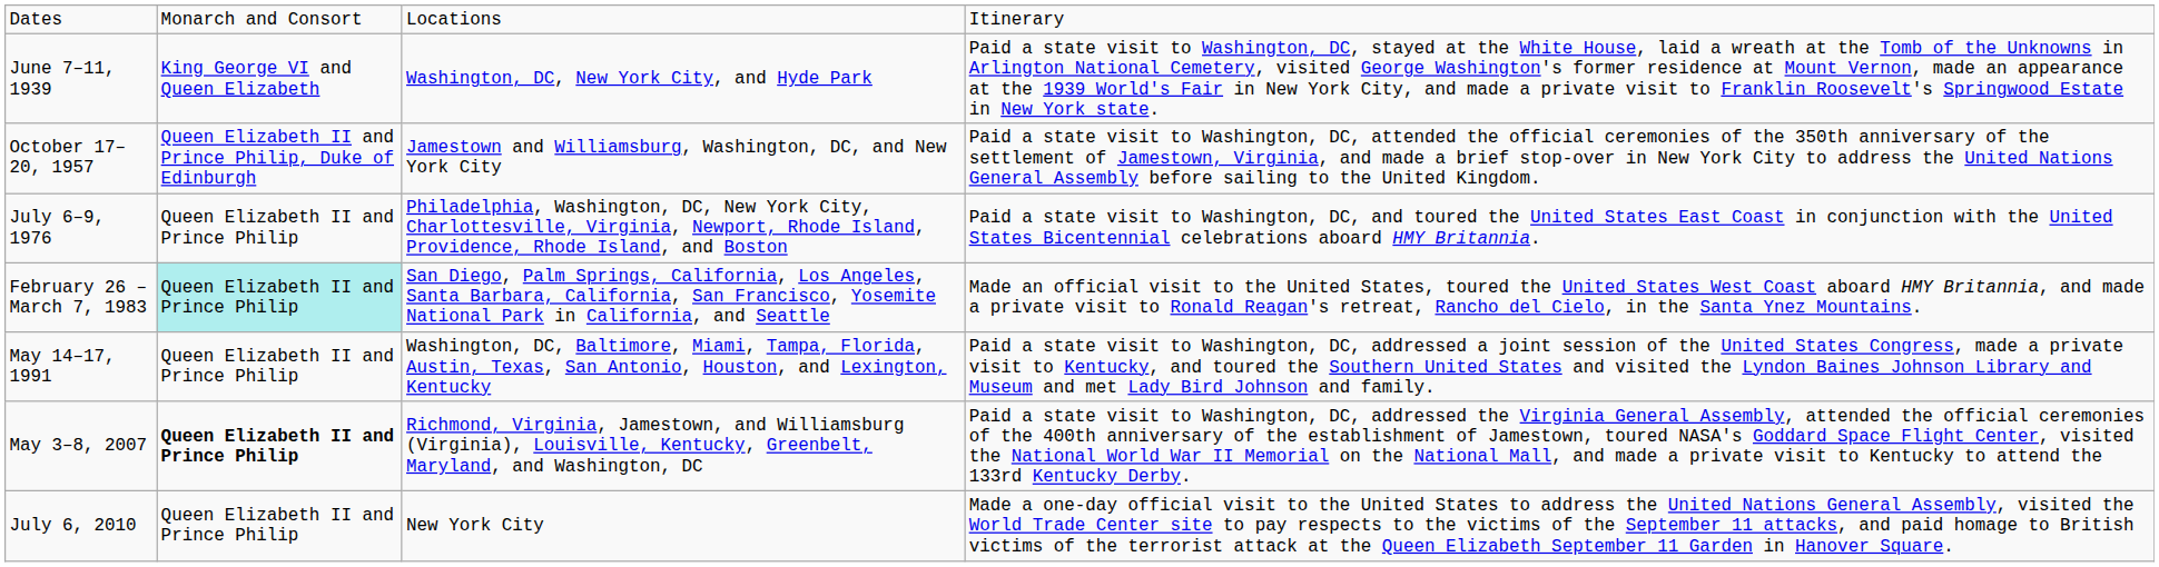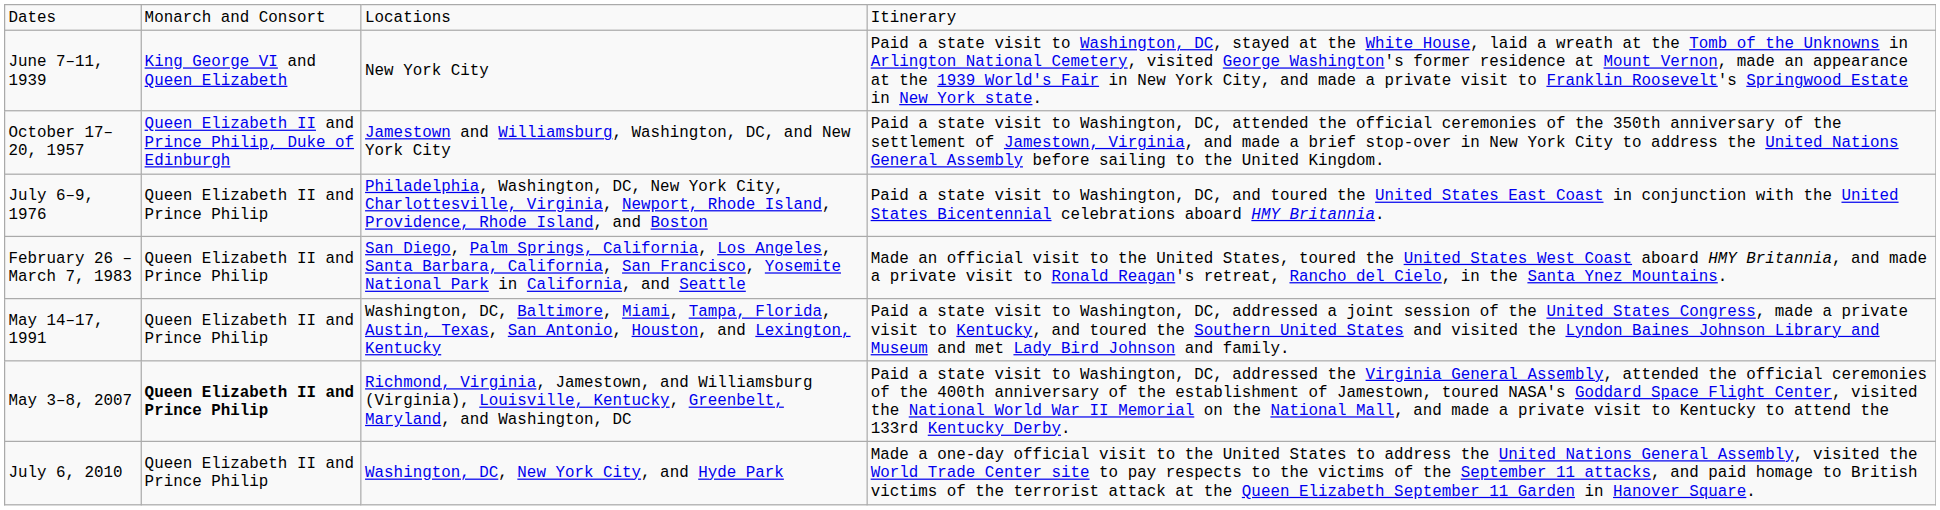 <table class="wikitable" style="margin:1em auto 1em auto">
 <tr>
 <td>Dates</td>
 <td>Monarch and Consort</td>
 <td>Locations</td>
 <td>Itinerary</td>
 </tr>
 <tr>
 <td>June 7–11, 1939</td>
 <td><a href='#'>King George VI</a> and <a href='#'>Queen Elizabeth</a></td>
-<td><a href='#'>Washington, DC</a>, <a href='#'>New York City</a>, and <a href='#'>Hyde Park</a></td>
+<td>New York City</td>
 <td>Paid a state visit to <a href='#'>Washington, DC</a>, stayed at the <a href='#'>White House</a>, laid a wreath at the <a href='#'>Tomb of the Unknowns</a> in <a href='#'>Arlington National Cemetery</a>, visited <a href='#'>George Washington</a>'s former residence at <a href='#'>Mount Vernon</a>, made an appearance at the <a href='#'>1939 World's Fair</a> in New York City, and made a private visit to <a href='#'>Franklin Roosevelt</a>'s <a href='#'>Springwood Estate</a> in <a href='#'>New York state</a>.</td>
 </tr>
 <tr>
 <td>October 17–20, 1957</td>
 <td><a href='#'>Queen Elizabeth II</a> and <a href='#'>Prince Philip, Duke of Edinburgh</a></td>
 <td><a href='#'>Jamestown</a> and <a href='#'>Williamsburg</a>, Washington, DC, and New York City</td>
 <td>Paid a state visit to Washington, DC, attended the official ceremonies of the 350th anniversary of the settlement of <a href='#'>Jamestown, Virginia</a>, and made a brief stop-over in New York City to address the <a href='#'>United Nations General Assembly</a> before sailing to the United Kingdom.</td>
 </tr>
 <tr>
 <td>July 6–9, 1976</td>
 <td>Queen Elizabeth II and Prince Philip</td>
 <td><a href='#'>Philadelphia</a>, Washington, DC, New York City, <a href='#'>Charlottesville, Virginia</a>, <a href='#'>Newport, Rhode Island</a>, <a href='#'>Providence, Rhode Island</a>, and <a href='#'>Boston</a></td>
 <td>Paid a state visit to Washington, DC, and toured the <a href='#'>United States East Coast</a> in conjunction with the <a href='#'>United States Bicentennial</a> celebrations aboard <em><a href='#'>HMY Britannia</a></em>.</td>
 </tr>
 <tr>
 <td>February 26 – March 7, 1983</td>
-<td style="background: paleturquoise;">Queen Elizabeth II and Prince Philip</td>
+<td>Queen Elizabeth II and Prince Philip</td>
 <td><a href='#'>San Diego</a>, <a href='#'>Palm Springs, California</a>, <a href='#'>Los Angeles</a>, <a href='#'>Santa Barbara, California</a>, <a href='#'>San Francisco</a>, <a href='#'>Yosemite National Park</a> in <a href='#'>California</a>, and <a href='#'>Seattle</a></td>
 <td>Made an official visit to the United States, toured the <a href='#'>United States West Coast</a> aboard <em>HMY Britannia</em>, and made a private visit to <a href='#'>Ronald Reagan</a>'s retreat, <a href='#'>Rancho del Cielo</a>, in the <a href='#'>Santa Ynez Mountains</a>.</td>
 </tr>
 <tr>
 <td>May 14–17, 1991</td>
 <td>Queen Elizabeth II and Prince Philip</td>
 <td>Washington, DC, <a href='#'>Baltimore</a>, <a href='#'>Miami</a>, <a href='#'>Tampa, Florida</a>, <a href='#'>Austin, Texas</a>, <a href='#'>San Antonio</a>, <a href='#'>Houston</a>, and <a href='#'>Lexington, Kentucky</a></td>
 <td>Paid a state visit to Washington, DC, addressed a joint session of the <a href='#'>United States Congress</a>, made a private visit to <a href='#'>Kentucky</a>, and toured the <a href='#'>Southern United States</a> and visited the <a href='#'>Lyndon Baines Johnson Library and Museum</a> and met <a href='#'>Lady Bird Johnson</a> and family.</td>
 </tr>
 <tr>
 <td>May 3–8, 2007</td>
 <td><strong>Queen Elizabeth II and Prince Philip</strong></td>
 <td><a href='#'>Richmond, Virginia</a>, Jamestown, and Williamsburg (Virginia), <a href='#'>Louisville, Kentucky</a>, <a href='#'>Greenbelt, Maryland</a>, and Washington, DC</td>
 <td>Paid a state visit to Washington, DC, addressed the <a href='#'>Virginia General Assembly</a>, attended the official ceremonies of the 400th anniversary of the establishment of Jamestown, toured NASA's <a href='#'>Goddard Space Flight Center</a>, visited the <a href='#'>National World War II Memorial</a> on the <a href='#'>National Mall</a>, and made a private visit to Kentucky to attend the 133rd <a href='#'>Kentucky Derby</a>.</td>
 </tr>
 <tr>
 <td>July 6, 2010</td>
 <td>Queen Elizabeth II and Prince Philip</td>
-<td>New York City</td>
+<td><a href='#'>Washington, DC</a>, <a href='#'>New York City</a>, and <a href='#'>Hyde Park</a></td>
 <td>Made a one-day official visit to the United States to address the <a href='#'>United Nations General Assembly</a>, visited the <a href='#'>World Trade Center site</a> to pay respects to the victims of the <a href='#'>September 11 attacks</a>, and paid homage to British victims of the terrorist attack at the <a href='#'>Queen Elizabeth September 11 Garden</a> in <a href='#'>Hanover Square</a>.</td>
 </tr>
 </table>
